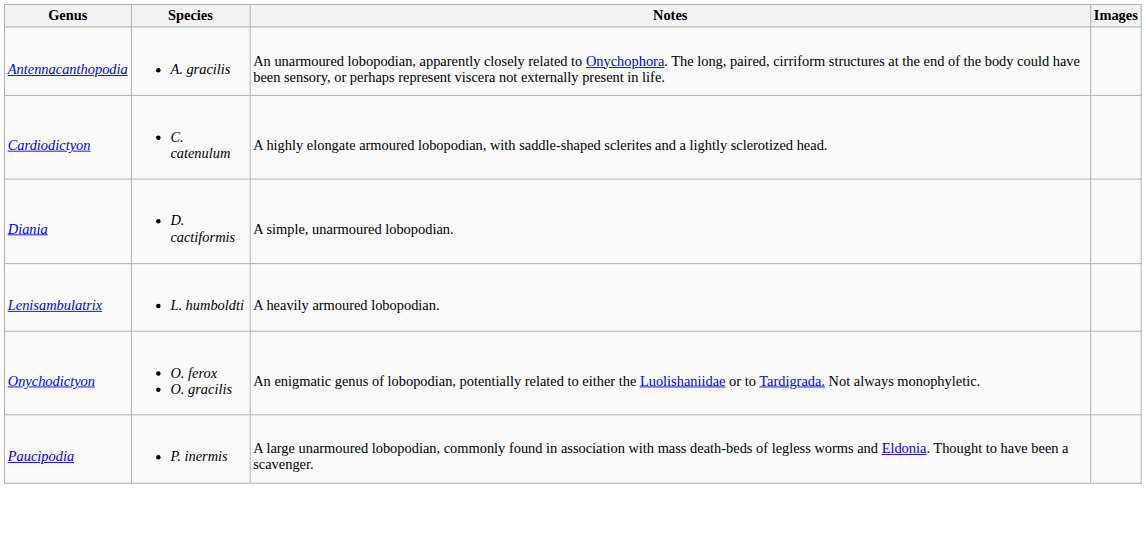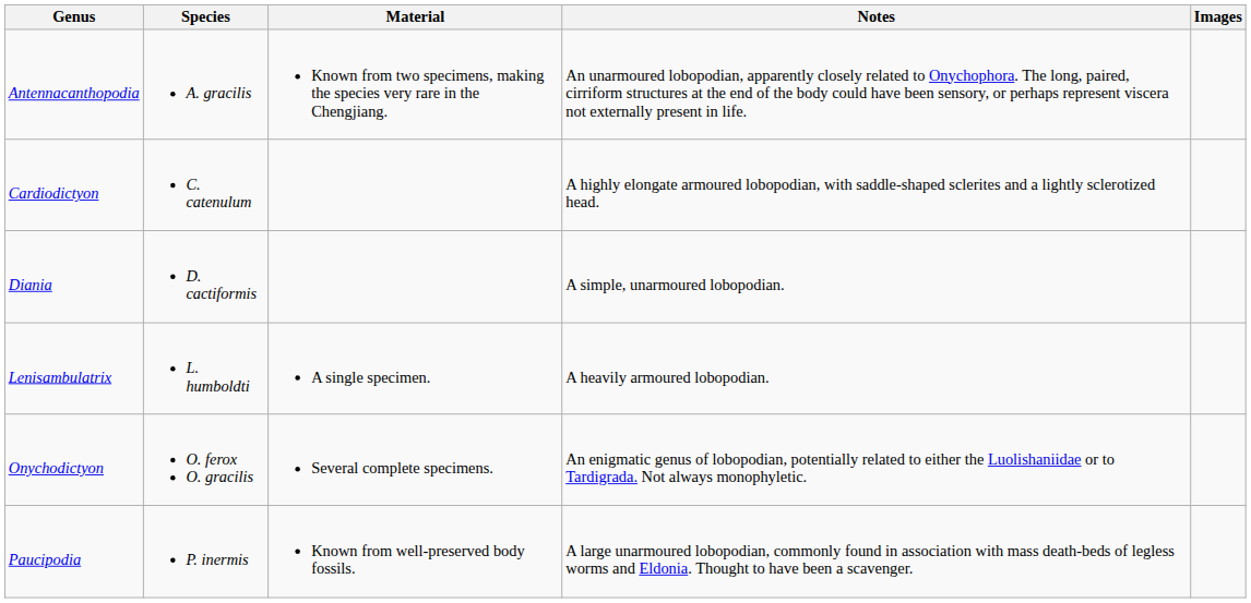 <table class="wikitable" style="margin:auto;width:100%;">
 <tr>
 <th>Genus</th>
 <th>Species</th>
+<th>Material</th>
 <th>Notes</th>
 <th>Images</th>
 </tr>
 <tr>
 <td><br><em><a href='#'>Antennacanthopodia</a></em></td>
 <td><br><ul><li><em>A. gracilis</em></li></ul></td>
+<td><br><ul><li>Known from two specimens, making the species very rare in the Chengjiang.</li></ul></td>
 <td><br>An unarmoured lobopodian, apparently closely related to <a href='#'>Onychophora</a>. The long, paired, cirriform structures at the end of the body could have been sensory, or perhaps represent viscera not externally present in life.</td>
 <td><br></td>
 </tr>
 <tr>
 <td><br><em><a href='#'>Cardiodictyon</a></em></td>
 <td><br><ul><li><em>C. catenulum</em></li></ul></td>
+<td></td>
 <td><br>A highly elongate armoured lobopodian, with saddle-shaped sclerites and a lightly sclerotized head.</td>
 <td><br></td>
 </tr>
 <tr>
 <td><br><em><a href='#'>Diania</a></em></td>
 <td><br><ul><li><em>D. cactiformis</em></li></ul></td>
+<td></td>
 <td><br>A simple, unarmoured lobopodian.</td>
 <td><br></td>
 </tr>
 <tr>
 <td><br><em><a href='#'>Lenisambulatrix</a></em></td>
 <td><br><ul><li><em>L. humboldti</em></li></ul></td>
+<td><br><ul><li>A single specimen.</li></ul></td>
 <td><br>A heavily armoured lobopodian.</td>
 <td><br></td>
 </tr>
 <tr>
 <td><br><em><a href='#'>Onychodictyon</a></em></td>
 <td><br><ul><li><em>O. ferox</em></li><li><em>O. gracilis</em></li></ul></td>
+<td><br><ul><li>Several complete specimens.</li></ul></td>
 <td><br>An enigmatic genus of lobopodian, potentially related to either the <a href='#'>Luolishaniidae</a> or to <a href='#'>Tardigrada.</a> Not always monophyletic.</td>
 <td><br></td>
 </tr>
 <tr>
 <td><br><em><a href='#'>Paucipodia</a></em></td>
 <td><br><ul><li><em>P. inermis</em></li></ul></td>
+<td><br><ul><li>Known from well-preserved body fossils.</li></ul></td>
 <td><br>A large unarmoured lobopodian, commonly found in association with mass death-beds of legless worms and <a href='#'>Eldonia</a>. Thought to have been a scavenger.</td>
 <td><br></td>
 </tr>
 </table>
